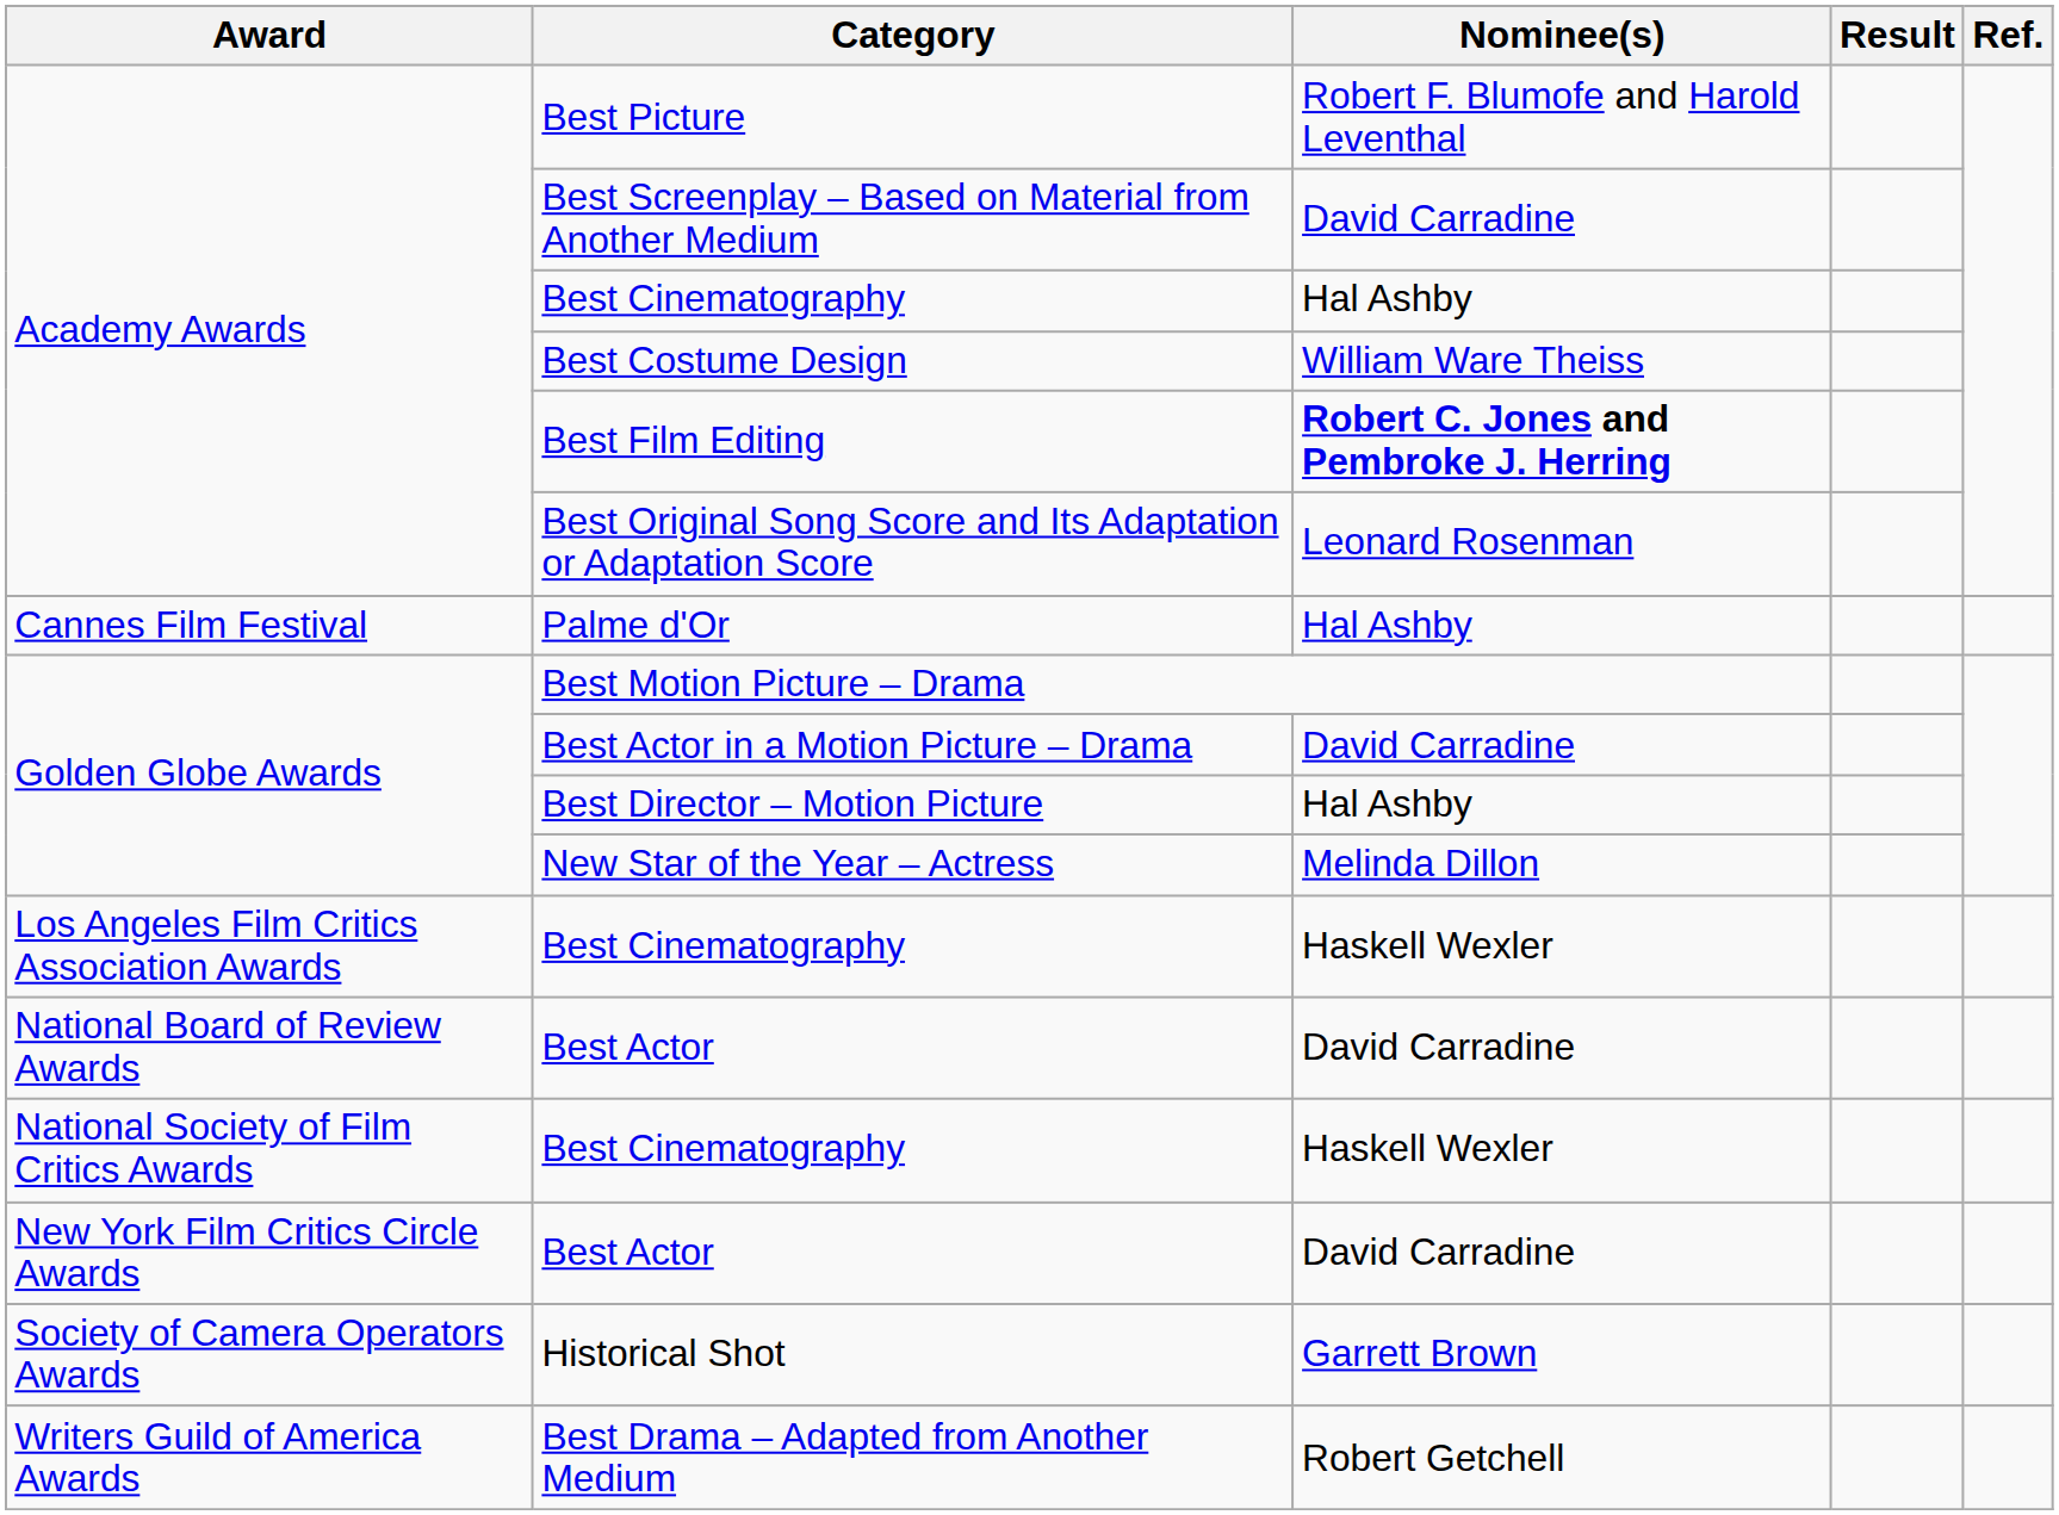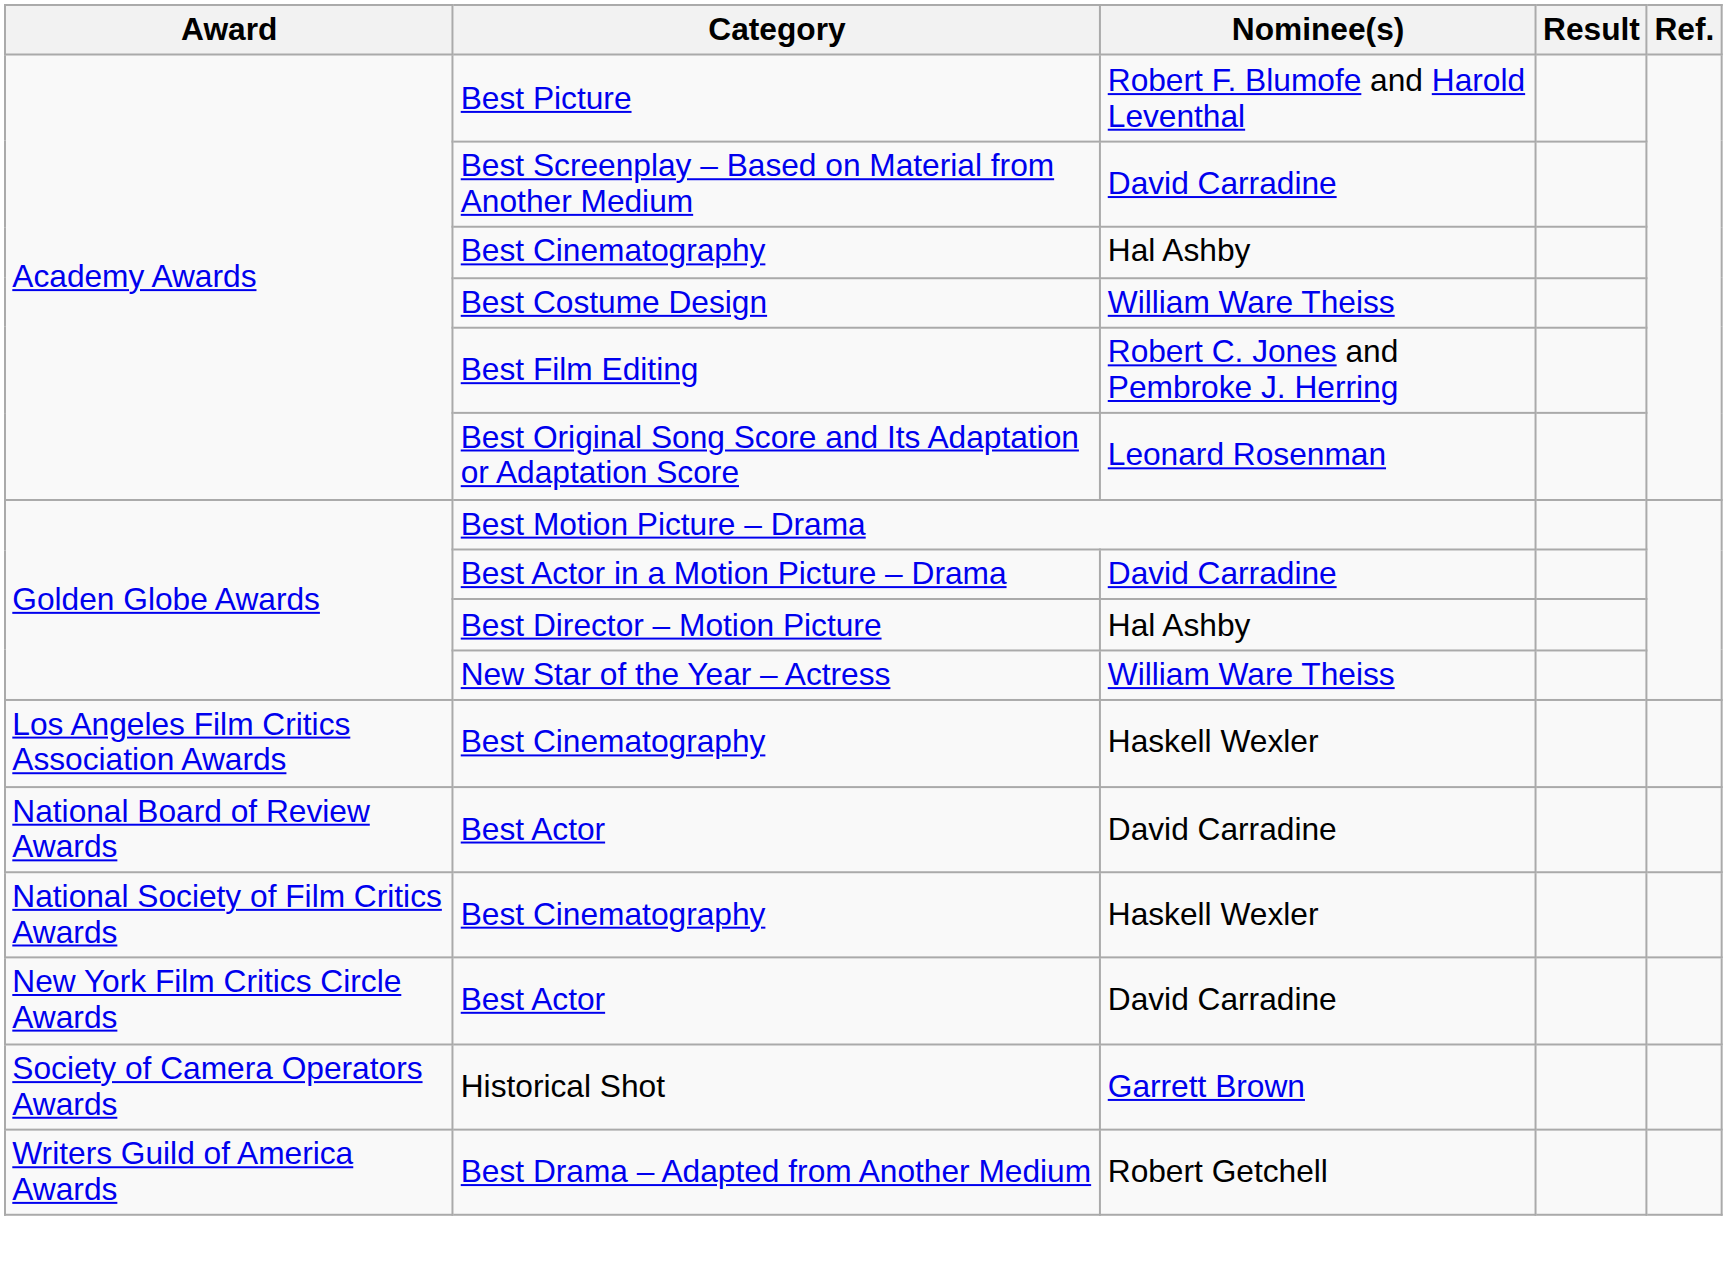 <table class="wikitable plainrowheaders">
 <tr>
 <th>Award</th>
 <th>Category</th>
 <th>Nominee(s)</th>
 <th>Result</th>
 <th>Ref.</th>
 </tr>
 <tr>
 <td rowspan="6"><a href='#'>Academy Awards</a></td>
 <td><a href='#'>Best Picture</a></td>
 <td><a href='#'>Robert F. Blumofe</a> and <a href='#'>Harold Leventhal</a></td>
 <td></td>
 <td align="center" rowspan="6"></td>
 </tr>
 <tr>
 <td><a href='#'>Best Screenplay – Based on Material from Another Medium</a></td>
 <td><a href='#'>David Carradine</a></td>
 <td></td>
 </tr>
 <tr>
 <td><a href='#'>Best Cinematography</a></td>
 <td>Hal Ashby</td>
 <td></td>
 </tr>
 <tr>
 <td><a href='#'>Best Costume Design</a></td>
 <td><a href='#'>William Ware Theiss</a></td>
 <td></td>
 </tr>
 <tr>
 <td><a href='#'>Best Film Editing</a></td>
-<td><strong><a href='#'>Robert C. Jones</a> and <a href='#'>Pembroke J. Herring</a></strong></td>
+<td><a href='#'>Robert C. Jones</a> and <a href='#'>Pembroke J. Herring</a></td>
 <td></td>
 </tr>
 <tr>
 <td><a href='#'>Best Original Song Score and Its Adaptation or Adaptation Score</a></td>
 <td><a href='#'>Leonard Rosenman</a></td>
 <td></td>
-</tr>
-<tr>
-<td><a href='#'>Cannes Film Festival</a></td>
-<td><a href='#'>Palme d'Or</a></td>
-<td><a href='#'>Hal Ashby</a></td>
-<td></td>
-<td align="center"></td>
 </tr>
 <tr>
 <td rowspan="4"><a href='#'>Golden Globe Awards</a></td>
 <td colspan="2"><a href='#'>Best Motion Picture – Drama</a></td>
 <td></td>
 <td align="center" rowspan="4"></td>
 </tr>
 <tr>
 <td><a href='#'>Best Actor in a Motion Picture – Drama</a></td>
 <td><a href='#'>David Carradine</a></td>
 <td></td>
 </tr>
 <tr>
 <td><a href='#'>Best Director – Motion Picture</a></td>
 <td>Hal Ashby</td>
 <td></td>
 </tr>
 <tr>
 <td><a href='#'>New Star of the Year – Actress</a></td>
-<td><a href='#'>Melinda Dillon</a></td>
+<td><a href='#'>William Ware Theiss</a></td>
 <td></td>
 </tr>
 <tr>
 <td><a href='#'>Los Angeles Film Critics Association Awards</a></td>
 <td><a href='#'>Best Cinematography</a></td>
 <td>Haskell Wexler</td>
 <td></td>
 <td align="center"></td>
 </tr>
 <tr>
 <td><a href='#'>National Board of Review Awards</a></td>
 <td><a href='#'>Best Actor</a></td>
 <td>David Carradine</td>
 <td></td>
 <td align="center"></td>
 </tr>
 <tr>
 <td><a href='#'>National Society of Film Critics Awards</a></td>
 <td><a href='#'>Best Cinematography</a></td>
 <td>Haskell Wexler</td>
 <td></td>
 <td align="center"></td>
 </tr>
 <tr>
 <td><a href='#'>New York Film Critics Circle Awards</a></td>
 <td><a href='#'>Best Actor</a></td>
 <td>David Carradine</td>
 <td></td>
 <td align="center"></td>
 </tr>
 <tr>
 <td><a href='#'>Society of Camera Operators Awards</a></td>
 <td>Historical Shot</td>
 <td><a href='#'>Garrett Brown</a></td>
 <td></td>
 <td align="center"></td>
 </tr>
 <tr>
 <td><a href='#'>Writers Guild of America Awards</a></td>
 <td><a href='#'>Best Drama – Adapted from Another Medium</a></td>
 <td>Robert Getchell</td>
 <td></td>
 <td align="center"></td>
 </tr>
 </table>
